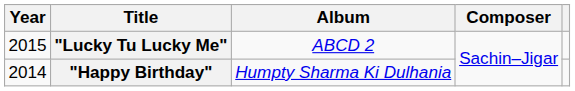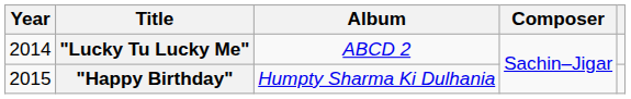 <table class="wikitable plainrowheaders sortable" style="text-align:center;" border="1">
 <tr>
 <th scope="col">Year</th>
 <th scope="col">Title</th>
 <th scope="col">Album</th>
 <th scope="col">Composer</th>
 <th scope="col" class="unsortable"></th>
 </tr>
 <tr>
-<td>2015</td>
+<td>2014</td>
 <th scope="row">"Lucky Tu Lucky Me"</th>
 <td><em><a href='#'>ABCD 2</a></em></td>
 <td rowspan="2"><a href='#'>Sachin–Jigar</a></td>
 <td></td>
 </tr>
 <tr>
-<td>2014</td>
+<td>2015</td>
 <th scope="row">"Happy Birthday"</th>
 <td><em><a href='#'>Humpty Sharma Ki Dulhania</a></em></td>
 <td></td>
 </tr>
 </table>
